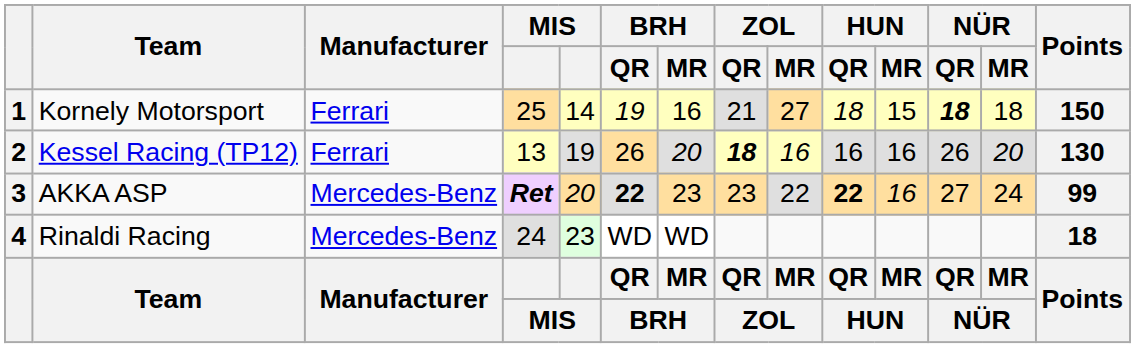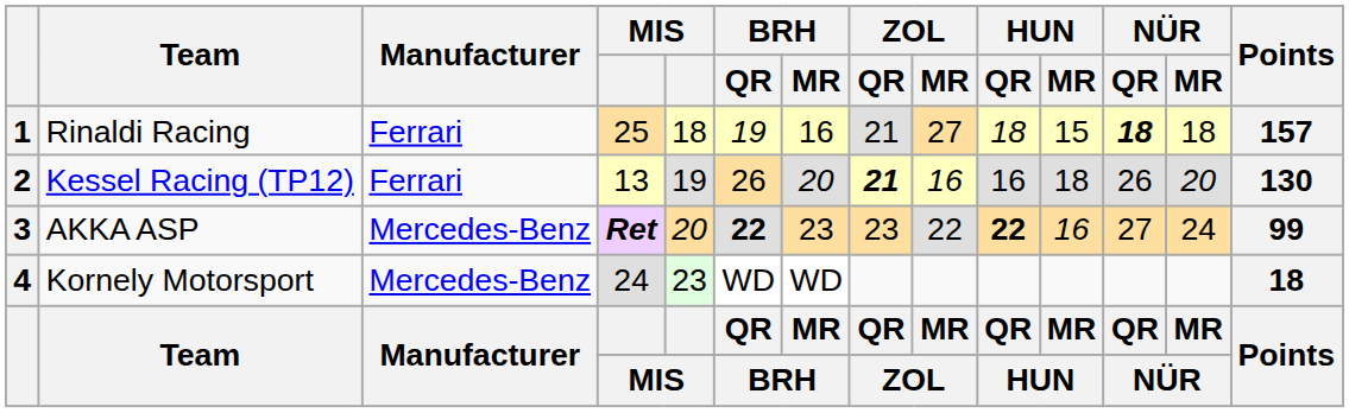 <table class="wikitable" style="font-size: 85%; text-align:center;">
 <tr>
 <th rowspan=2></th>
 <th rowspan=2>Team</th>
 <th rowspan=2>Manufacturer</th>
 <th colspan=2>MIS<br></th>
 <th colspan=2>BRH<br></th>
 <th colspan=2>ZOL<br></th>
 <th colspan=2>HUN<br></th>
 <th colspan=2>NÜR<br></th>
 <th rowspan=2>Points</th>
 </tr>
 <tr>
 <th></th>
 <th></th>
 <th>QR</th>
 <th>MR</th>
 <th>QR</th>
 <th>MR</th>
 <th>QR</th>
 <th>MR</th>
 <th>QR</th>
 <th>MR</th>
 </tr>
 <tr>
 <th>1</th>
-<td align=left> Kornely Motorsport</td>
+<td align=left> Rinaldi Racing</td>
 <td align=left><a href='#'>Ferrari</a></td>
 <td style="background:#FFDF9F;">25</td>
-<td style="background:#FFFFBF;">14</td>
+<td style="background:#FFFFBF;">18</td>
 <td style="background:#FFFFBF;"><em>19</em></td>
 <td style="background:#FFFFBF;">16</td>
 <td style="background:#DFDFDF;">21</td>
 <td style="background:#FFDF9F;">27</td>
 <td style="background:#FFFFBF;"><em>18</em></td>
 <td style="background:#FFFFBF;">15</td>
 <td style="background:#FFFFBF;"><strong><em>18</em></strong></td>
 <td style="background:#FFFFBF;">18</td>
-<th>150</th>
+<th>157</th>
 </tr>
 <tr>
 <th>2</th>
 <td align=left> <a href='#'>Kessel Racing (TP12)</a></td>
 <td align=left><a href='#'>Ferrari</a></td>
 <td style="background:#FFFFBF;">13</td>
 <td style="background:#DFDFDF;">19</td>
 <td style="background:#FFDF9F;">26</td>
 <td style="background:#DFDFDF;"><em>20</em></td>
-<td style="background:#FFFFBF;"><strong><em>18</em></strong></td>
+<td style="background:#FFFFBF;"><strong><em>21</em></strong></td>
 <td style="background:#FFFFBF;"><em>16</em></td>
 <td style="background:#DFDFDF;">16</td>
-<td style="background:#DFDFDF;">16</td>
+<td style="background:#DFDFDF;">18</td>
 <td style="background:#DFDFDF;">26</td>
 <td style="background:#DFDFDF;"><em>20</em></td>
 <th>130</th>
 </tr>
 <tr>
 <th>3</th>
 <td align=left> AKKA ASP</td>
 <td align=left><a href='#'>Mercedes-Benz</a></td>
 <td style="background:#EFCFFF;"><strong><em>Ret</em></strong></td>
 <td style="background:#FFDF9F;"><em>20</em></td>
 <td style="background:#DFDFDF;"><strong>22</strong></td>
 <td style="background:#FFDF9F;">23</td>
 <td style="background:#FFDF9F;">23</td>
 <td style="background:#DFDFDF;">22</td>
 <td style="background:#FFDF9F;"><strong>22</strong></td>
 <td style="background:#FFDF9F;"><em>16</em></td>
 <td style="background:#FFDF9F;">27</td>
 <td style="background:#FFDF9F;">24</td>
 <th>99</th>
 </tr>
 <tr>
 <th>4</th>
-<td align=left> Rinaldi Racing</td>
+<td align=left> Kornely Motorsport</td>
 <td align=left><a href='#'>Mercedes-Benz</a></td>
 <td style="background:#DFDFDF;">24</td>
 <td style="background:#DFFFDF;">23</td>
 <td style="background:#FFFFFF;">WD</td>
 <td style="background:#FFFFFF;">WD</td>
 <td></td>
 <td></td>
 <td></td>
 <td></td>
 <td></td>
 <td></td>
 <th>18</th>
 </tr>
 <tr valign="top">
 <th valign=middle rowspan=2></th>
 <th valign=middle rowspan=2>Team</th>
 <th valign=middle rowspan=2>Manufacturer</th>
 <th></th>
 <th></th>
 <th>QR</th>
 <th>MR</th>
 <th>QR</th>
 <th>MR</th>
 <th>QR</th>
 <th>MR</th>
 <th>QR</th>
 <th>MR</th>
 <th valign=middle rowspan=2>Points</th>
 </tr>
 <tr>
 <th colspan=2>MIS<br></th>
 <th colspan=2>BRH<br></th>
 <th colspan=2>ZOL<br></th>
 <th colspan=2>HUN<br></th>
 <th colspan=2>NÜR<br></th>
 </tr>
 </table>
